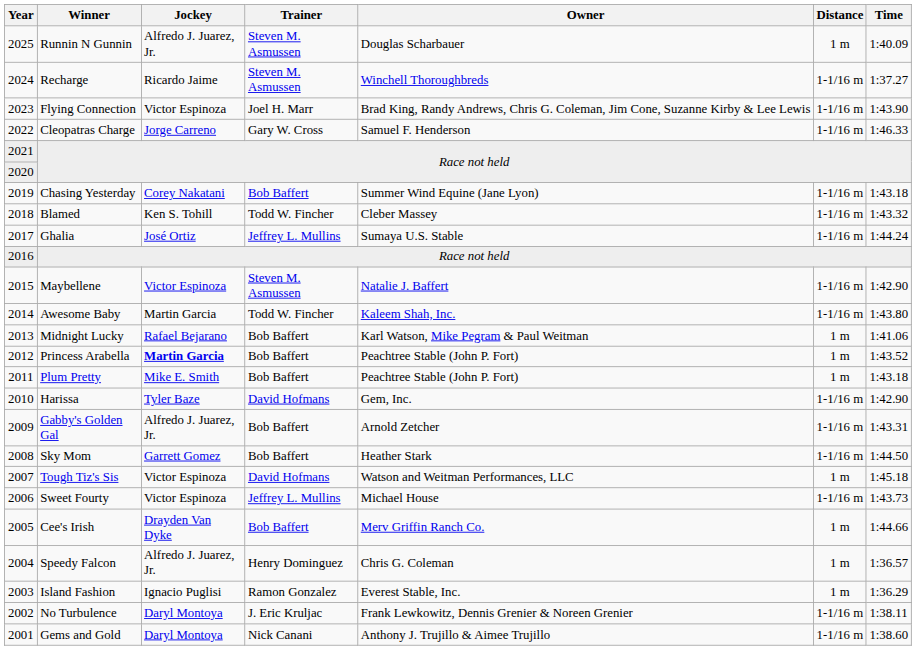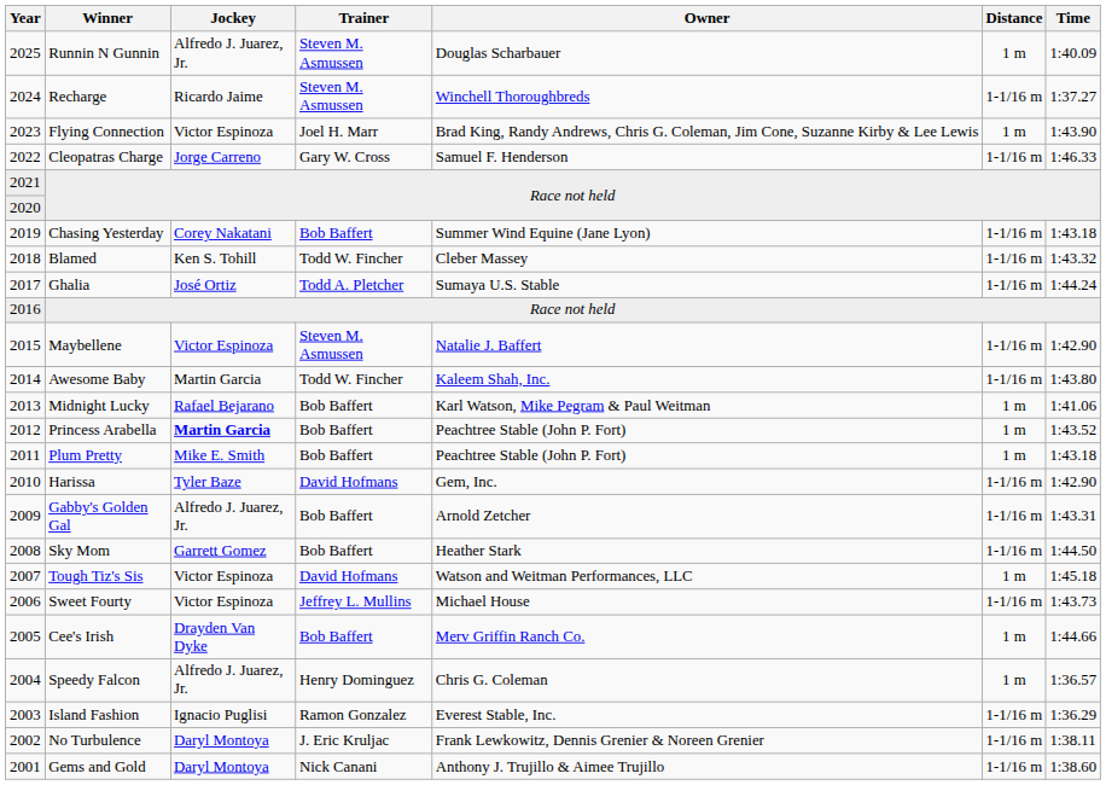 <table class="wikitable sortable" style="font-size:90%">
 <tr>
 <th style="width:30px">Year</th>
 <th style="width:110px">Winner</th>
 <th style="width:110px">Jockey</th>
 <th style="width:120px">Trainer</th>
 <th>Owner</th>
 <th style="width:25px">Distance</th>
 <th style="width:25px">Time</th>
 </tr>
 <tr>
 <td align="center">2025</td>
 <td>Runnin N Gunnin</td>
 <td>Alfredo J. Juarez, Jr.</td>
 <td><a href='#'>Steven M. Asmussen</a></td>
 <td>Douglas Scharbauer</td>
 <td align="center">1 m</td>
 <td>1:40.09</td>
 </tr>
 <tr>
 <td align="center">2024</td>
 <td>Recharge</td>
 <td>Ricardo Jaime</td>
 <td><a href='#'>Steven M. Asmussen</a></td>
 <td><a href='#'>Winchell Thoroughbreds</a></td>
 <td align="center">1-1/16 m</td>
 <td>1:37.27</td>
 </tr>
 <tr>
 <td align="center">2023</td>
 <td>Flying Connection</td>
 <td>Victor Espinoza</td>
 <td>Joel H. Marr</td>
 <td>Brad King, Randy Andrews, Chris G. Coleman, Jim Cone, Suzanne Kirby & Lee Lewis</td>
-<td align="center">1-1/16 m</td>
+<td align="center">1 m</td>
 <td>1:43.90</td>
 </tr>
 <tr>
 <td align="center">2022</td>
 <td>Cleopatras Charge</td>
 <td><a href='#'>Jorge Carreno</a></td>
 <td>Gary W. Cross</td>
 <td>Samuel F. Henderson</td>
 <td align="center">1-1/16 m</td>
 <td>1:46.33</td>
 </tr>
 <tr bgcolor="#eeeeee">
 <td align="center">2021</td>
 <td colspan="6" rowspan="2" align="center"><em>Race not held</em></td>
 </tr>
 <tr bgcolor="#eeeeee">
 <td align="center">2020</td>
 </tr>
 <tr>
 <td align="center">2019</td>
 <td>Chasing Yesterday</td>
 <td><a href='#'>Corey Nakatani</a></td>
 <td><a href='#'>Bob Baffert</a></td>
 <td>Summer Wind Equine (Jane Lyon)</td>
 <td align="center">1-1/16 m</td>
 <td>1:43.18</td>
 </tr>
 <tr>
 <td align="center">2018</td>
 <td>Blamed</td>
 <td>Ken S. Tohill</td>
 <td>Todd W. Fincher</td>
 <td>Cleber Massey</td>
 <td align="center">1-1/16 m</td>
 <td>1:43.32</td>
 </tr>
 <tr>
 <td align="center">2017</td>
 <td>Ghalia</td>
 <td><a href='#'>José Ortiz</a></td>
-<td><a href='#'>Jeffrey L. Mullins</a></td>
+<td><a href='#'>Todd A. Pletcher</a></td>
 <td>Sumaya U.S. Stable</td>
 <td align="center">1-1/16 m</td>
 <td>1:44.24</td>
 </tr>
 <tr bgcolor="#eeeeee">
 <td align="center">2016</td>
 <td colspan="6" align="center"><em>Race not held</em></td>
 </tr>
 <tr>
 <td align="center">2015</td>
 <td>Maybellene</td>
 <td><a href='#'>Victor Espinoza</a></td>
 <td><a href='#'>Steven M. Asmussen</a></td>
 <td><a href='#'>Natalie J. Baffert</a></td>
 <td align="center">1-1/16 m</td>
 <td>1:42.90</td>
 </tr>
 <tr>
 <td align="center">2014</td>
 <td>Awesome Baby</td>
 <td>Martin Garcia</td>
 <td>Todd W. Fincher</td>
 <td><a href='#'>Kaleem Shah, Inc.</a></td>
 <td align="center">1-1/16 m</td>
 <td>1:43.80</td>
 </tr>
 <tr>
 <td align="center">2013</td>
 <td>Midnight Lucky</td>
 <td><a href='#'>Rafael Bejarano</a></td>
 <td>Bob Baffert</td>
 <td>Karl Watson, <a href='#'>Mike Pegram</a> & Paul Weitman</td>
 <td align="center">1 m</td>
 <td>1:41.06</td>
 </tr>
 <tr>
 <td align="center">2012</td>
 <td>Princess Arabella</td>
 <td><strong><a href='#'>Martin Garcia</a></strong></td>
 <td>Bob Baffert</td>
 <td>Peachtree Stable (John P. Fort)</td>
 <td align="center">1 m</td>
 <td>1:43.52</td>
 </tr>
 <tr>
 <td align="center">2011</td>
 <td><a href='#'>Plum Pretty</a></td>
 <td><a href='#'>Mike E. Smith</a></td>
 <td>Bob Baffert</td>
 <td>Peachtree Stable (John P. Fort)</td>
 <td align="center">1 m</td>
 <td>1:43.18</td>
 </tr>
 <tr>
 <td align="center">2010</td>
 <td>Harissa</td>
 <td><a href='#'>Tyler Baze</a></td>
 <td><a href='#'>David Hofmans</a></td>
 <td>Gem, Inc.</td>
 <td align="center">1-1/16 m</td>
 <td>1:42.90</td>
 </tr>
 <tr>
 <td align="center">2009</td>
 <td><a href='#'>Gabby's Golden Gal</a></td>
 <td>Alfredo J. Juarez, Jr.</td>
 <td>Bob Baffert</td>
 <td>Arnold Zetcher</td>
 <td align="center">1-1/16 m</td>
 <td>1:43.31</td>
 </tr>
 <tr>
 <td align="center">2008</td>
 <td>Sky Mom</td>
 <td><a href='#'>Garrett Gomez</a></td>
 <td>Bob Baffert</td>
 <td>Heather Stark</td>
 <td align="center">1-1/16 m</td>
 <td>1:44.50</td>
 </tr>
 <tr>
 <td align="center">2007</td>
 <td><a href='#'>Tough Tiz's Sis</a></td>
 <td>Victor Espinoza</td>
 <td><a href='#'>David Hofmans</a></td>
 <td>Watson and Weitman Performances, LLC</td>
 <td align="center">1 m</td>
 <td>1:45.18</td>
 </tr>
 <tr>
 <td align="center">2006</td>
 <td>Sweet Fourty</td>
 <td>Victor Espinoza</td>
 <td><a href='#'>Jeffrey L. Mullins</a></td>
 <td>Michael House</td>
 <td align="center">1-1/16 m</td>
 <td>1:43.73</td>
 </tr>
 <tr>
 <td align="center">2005</td>
 <td>Cee's Irish</td>
 <td><a href='#'>Drayden Van Dyke</a></td>
 <td><a href='#'>Bob Baffert</a></td>
 <td><a href='#'>Merv Griffin Ranch Co.</a></td>
 <td align="center">1 m</td>
 <td>1:44.66</td>
 </tr>
 <tr>
 <td align="center">2004</td>
 <td>Speedy Falcon</td>
 <td>Alfredo J. Juarez, Jr.</td>
 <td>Henry Dominguez</td>
 <td>Chris G. Coleman</td>
 <td align="center">1 m</td>
 <td>1:36.57</td>
 </tr>
 <tr>
 <td align="center">2003</td>
 <td>Island Fashion</td>
 <td>Ignacio Puglisi</td>
 <td>Ramon Gonzalez</td>
 <td>Everest Stable, Inc.</td>
-<td align="center">1 m</td>
+<td align="center">1-1/16 m</td>
 <td>1:36.29</td>
 </tr>
 <tr>
 <td align="center">2002</td>
 <td>No Turbulence</td>
 <td><a href='#'>Daryl Montoya</a></td>
 <td>J. Eric Kruljac</td>
 <td>Frank Lewkowitz, Dennis Grenier & Noreen Grenier</td>
 <td align="center">1-1/16 m</td>
 <td>1:38.11</td>
 </tr>
 <tr>
 <td align="center">2001</td>
 <td>Gems and Gold</td>
 <td><a href='#'>Daryl Montoya</a></td>
 <td>Nick Canani</td>
 <td>Anthony J. Trujillo & Aimee Trujillo</td>
 <td align="center">1-1/16 m</td>
 <td>1:38.60</td>
 </tr>
 </table>
